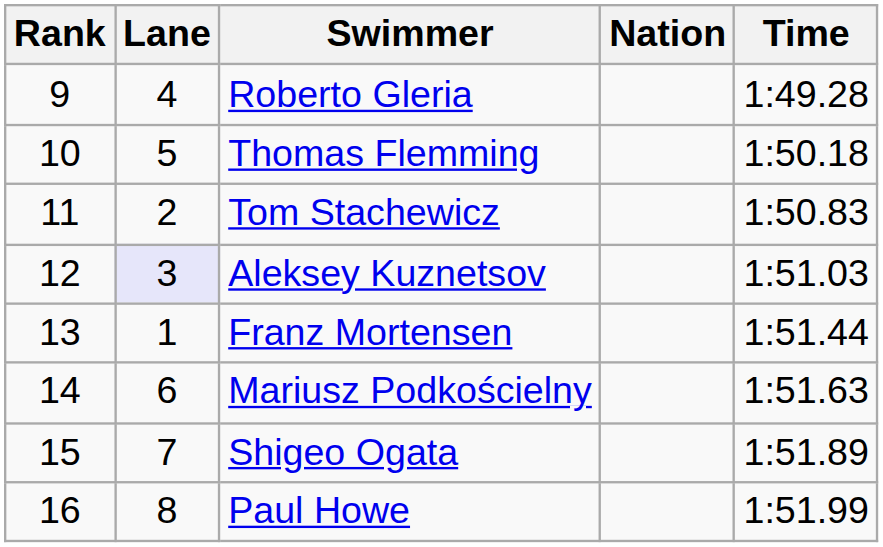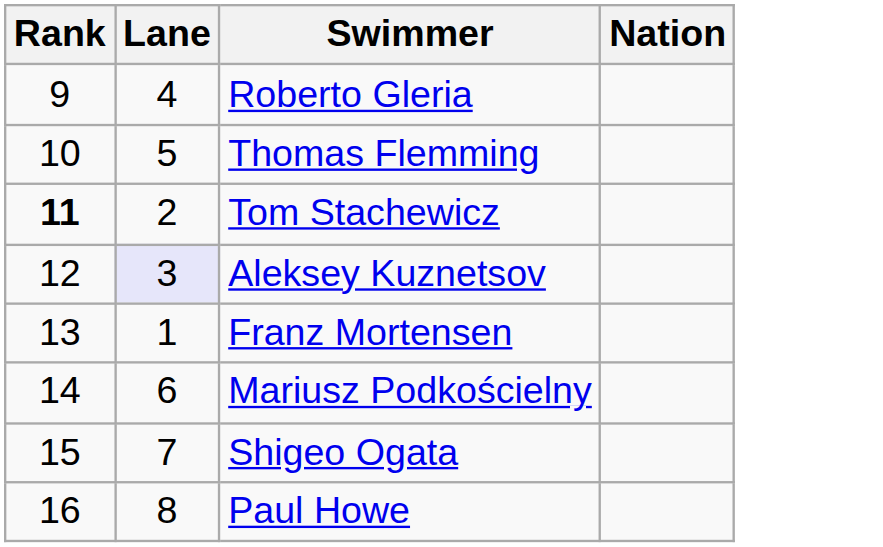 <table class="wikitable sortable" style="text-align:center">
 <tr>
 <th>Rank</th>
 <th>Lane</th>
 <th>Swimmer</th>
 <th>Nation</th>
-<th>Time</th>
 </tr>
 <tr>
 <td>9</td>
 <td>4</td>
 <td align=left><a href='#'>Roberto Gleria</a></td>
 <td align=left></td>
-<td>1:49.28</td>
 </tr>
 <tr>
 <td>10</td>
 <td>5</td>
 <td align=left><a href='#'>Thomas Flemming</a></td>
 <td align=left></td>
-<td>1:50.18</td>
 </tr>
 <tr>
-<td>11</td>
+<td><strong>11</strong></td>
 <td>2</td>
 <td align=left><a href='#'>Tom Stachewicz</a></td>
 <td align=left></td>
-<td>1:50.83</td>
 </tr>
 <tr>
 <td>12</td>
 <td style="background: lavender;">3</td>
 <td align=left><a href='#'>Aleksey Kuznetsov</a></td>
 <td align=left></td>
-<td>1:51.03</td>
 </tr>
 <tr>
 <td>13</td>
 <td>1</td>
 <td align=left><a href='#'>Franz Mortensen</a></td>
 <td align=left></td>
-<td>1:51.44</td>
 </tr>
 <tr>
 <td>14</td>
 <td>6</td>
 <td align=left><a href='#'>Mariusz Podkościelny</a></td>
 <td align=left></td>
-<td>1:51.63</td>
 </tr>
 <tr>
 <td>15</td>
 <td>7</td>
 <td align=left><a href='#'>Shigeo Ogata</a></td>
 <td align=left></td>
-<td>1:51.89</td>
 </tr>
 <tr>
 <td>16</td>
 <td>8</td>
 <td align=left><a href='#'>Paul Howe</a></td>
 <td align=left></td>
-<td>1:51.99</td>
 </tr>
 </table>
